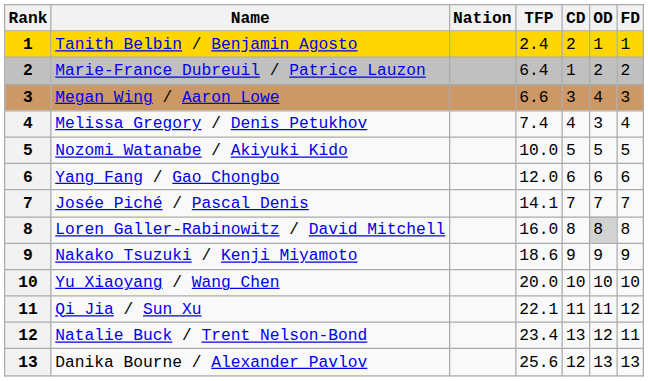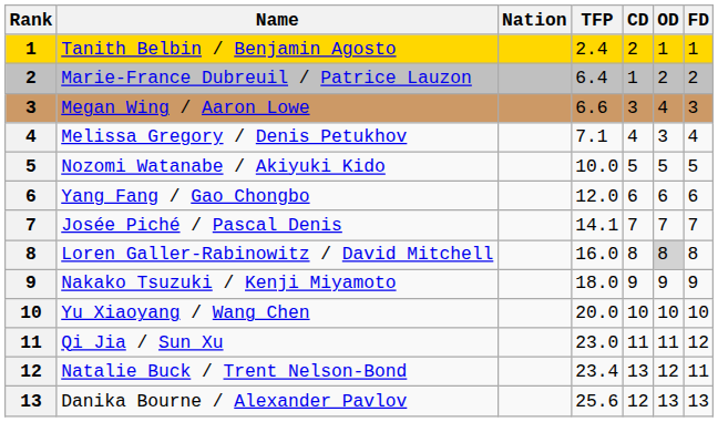 <table class="wikitable">
 <tr>
 <th>Rank</th>
 <th>Name</th>
 <th>Nation</th>
 <th>TFP</th>
 <th>CD</th>
 <th>OD</th>
 <th>FD</th>
 </tr>
 <tr bgcolor="gold">
 <td align="center"><strong>1</strong></td>
 <td><a href='#'>Tanith Belbin</a> / <a href='#'>Benjamin Agosto</a></td>
 <td></td>
 <td>2.4</td>
 <td>2</td>
 <td>1</td>
 <td>1</td>
 </tr>
 <tr bgcolor="silver">
 <td align="center"><strong>2</strong></td>
 <td><a href='#'>Marie-France Dubreuil</a> / <a href='#'>Patrice Lauzon</a></td>
 <td></td>
 <td>6.4</td>
 <td>1</td>
 <td>2</td>
 <td>2</td>
 </tr>
 <tr bgcolor="cc9966">
 <td align="center"><strong>3</strong></td>
 <td><a href='#'>Megan Wing</a> / <a href='#'>Aaron Lowe</a></td>
 <td></td>
 <td>6.6</td>
 <td>3</td>
 <td>4</td>
 <td>3</td>
 </tr>
 <tr>
 <th>4</th>
 <td><a href='#'>Melissa Gregory</a> / <a href='#'>Denis Petukhov</a></td>
 <td></td>
-<td>7.4</td>
+<td>7.1</td>
 <td>4</td>
 <td>3</td>
 <td>4</td>
 </tr>
 <tr>
 <th>5</th>
 <td><a href='#'>Nozomi Watanabe</a> / <a href='#'>Akiyuki Kido</a></td>
 <td></td>
 <td>10.0</td>
 <td>5</td>
 <td>5</td>
 <td>5</td>
 </tr>
 <tr>
 <th>6</th>
 <td><a href='#'>Yang Fang</a> / <a href='#'>Gao Chongbo</a></td>
 <td></td>
 <td>12.0</td>
 <td>6</td>
 <td>6</td>
 <td>6</td>
 </tr>
 <tr>
 <th>7</th>
 <td><a href='#'>Josée Piché</a> / <a href='#'>Pascal Denis</a></td>
 <td></td>
 <td>14.1</td>
 <td>7</td>
 <td>7</td>
 <td>7</td>
 </tr>
 <tr>
 <th>8</th>
 <td><a href='#'>Loren Galler-Rabinowitz</a> / <a href='#'>David Mitchell</a></td>
 <td></td>
 <td>16.0</td>
 <td>8</td>
 <td style="background: lightgrey;">8</td>
 <td>8</td>
 </tr>
 <tr>
 <th>9</th>
 <td><a href='#'>Nakako Tsuzuki</a> / <a href='#'>Kenji Miyamoto</a></td>
 <td></td>
-<td>18.6</td>
+<td>18.0</td>
 <td>9</td>
 <td>9</td>
 <td>9</td>
 </tr>
 <tr>
 <th>10</th>
 <td><a href='#'>Yu Xiaoyang</a> / <a href='#'>Wang Chen</a></td>
 <td></td>
 <td>20.0</td>
 <td>10</td>
 <td>10</td>
 <td>10</td>
 </tr>
 <tr>
 <th>11</th>
 <td><a href='#'>Qi Jia</a> / <a href='#'>Sun Xu</a></td>
 <td></td>
-<td>22.1</td>
+<td>23.0</td>
 <td>11</td>
 <td>11</td>
 <td>12</td>
 </tr>
 <tr>
 <th>12</th>
 <td><a href='#'>Natalie Buck</a> / <a href='#'>Trent Nelson-Bond</a></td>
 <td></td>
 <td>23.4</td>
 <td>13</td>
 <td>12</td>
 <td>11</td>
 </tr>
 <tr>
 <th>13</th>
 <td>Danika Bourne / <a href='#'>Alexander Pavlov</a></td>
 <td></td>
 <td>25.6</td>
 <td>12</td>
 <td>13</td>
 <td>13</td>
 </tr>
 </table>
